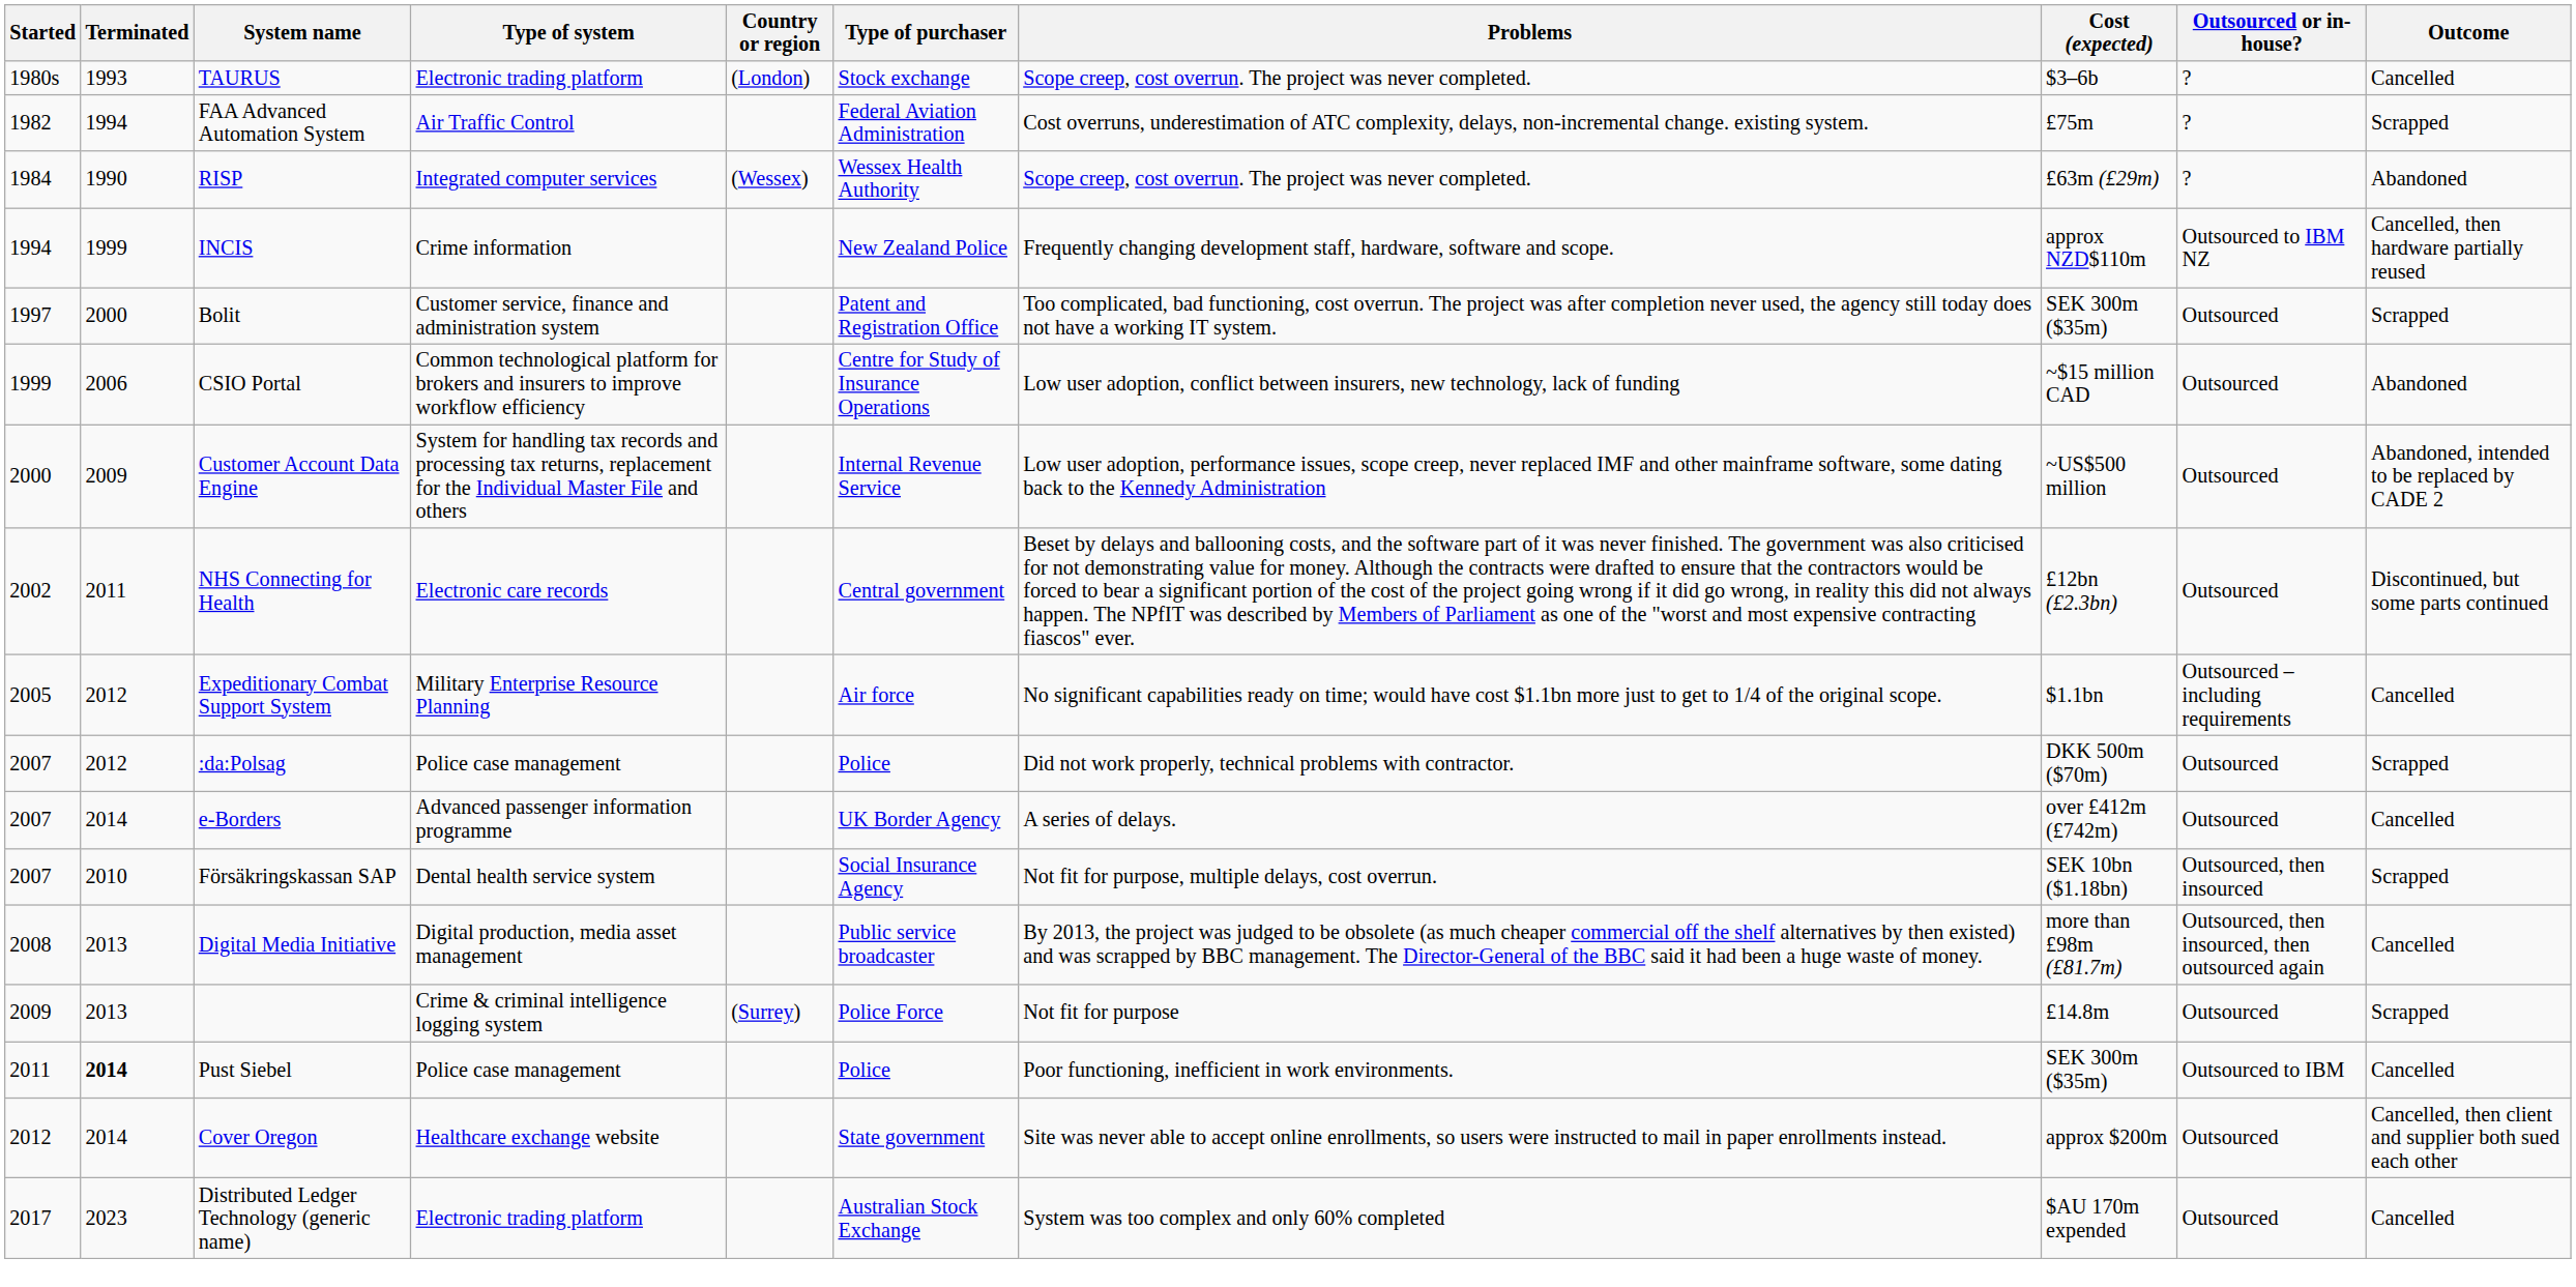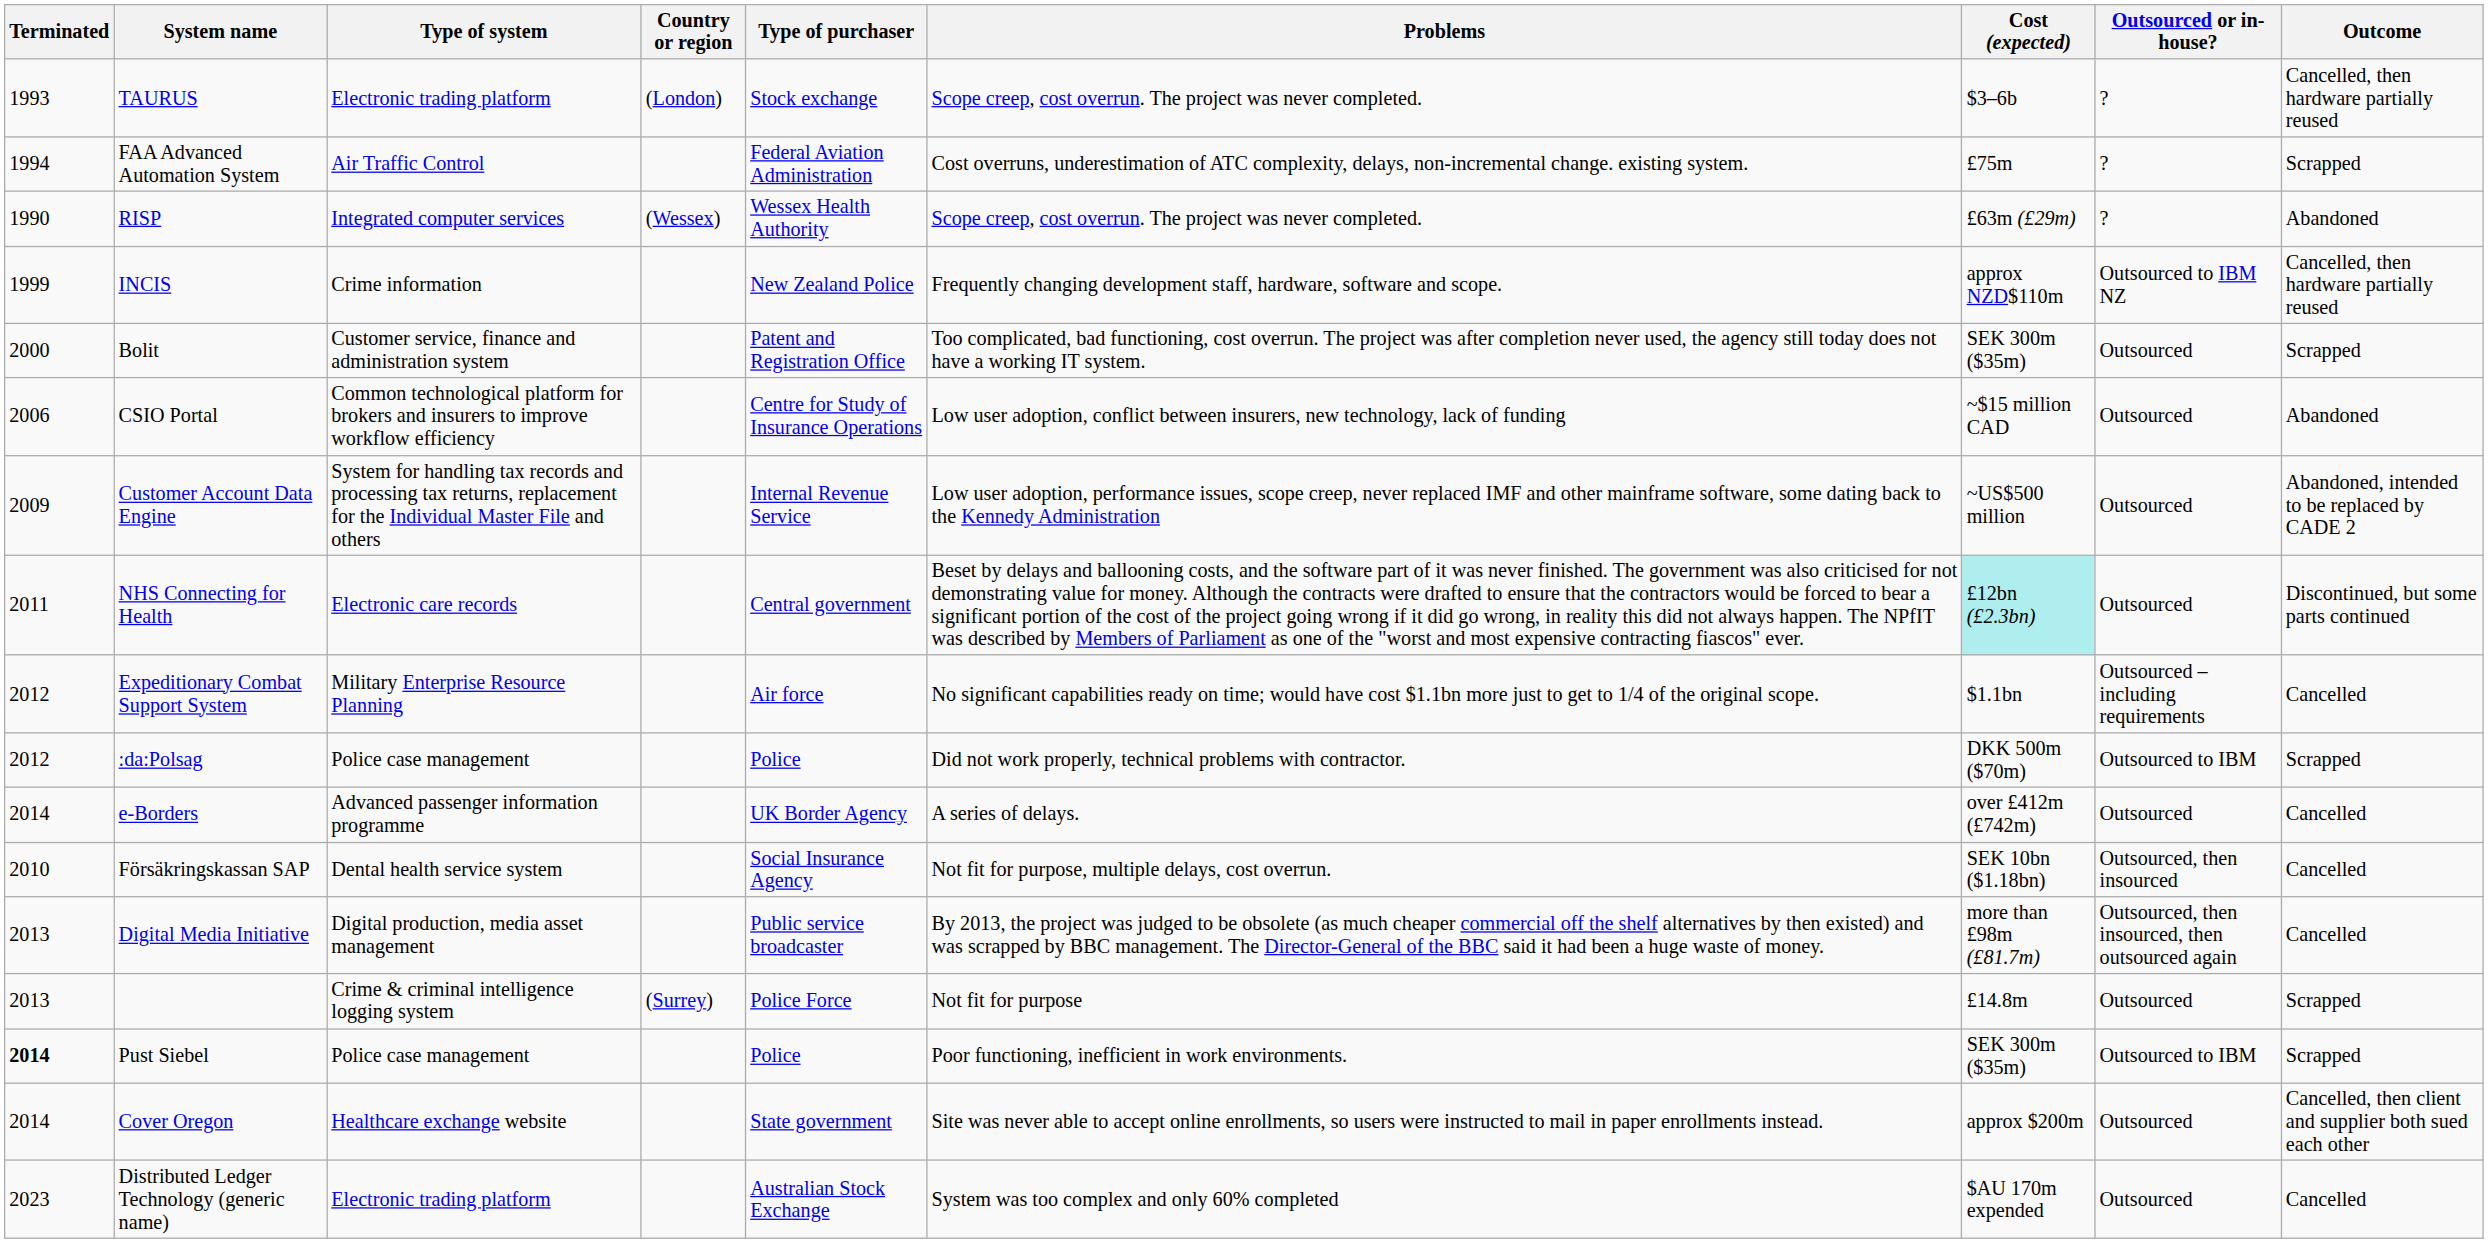 <table class="sortable wikitable" style="width: auto">
 <tr>
-<th>Started</th>
 <th>Terminated</th>
 <th>System name</th>
 <th>Type of system</th>
 <th>Country or region</th>
 <th>Type of purchaser</th>
 <th class="unsortable">Problems</th>
 <th class="unsortable">Cost <em>(expected)</em></th>
 <th><a href='#'>Outsourced</a> or in-house?</th>
 <th class="unsortable">Outcome</th>
 </tr>
 <tr>
-<td>1980s</td>
 <td>1993</td>
 <td><a href='#'>TAURUS</a></td>
 <td><a href='#'>Electronic trading platform</a></td>
 <td> (<a href='#'>London</a>)</td>
 <td><a href='#'>Stock exchange</a></td>
 <td><a href='#'>Scope creep</a>, <a href='#'>cost overrun</a>. The project was never completed.</td>
 <td>$3–6b</td>
 <td>?</td>
-<td>Cancelled</td>
+<td>Cancelled, then hardware partially reused</td>
 </tr>
 <tr>
-<td>1982</td>
 <td>1994</td>
 <td>FAA Advanced Automation System</td>
 <td><a href='#'>Air Traffic Control</a></td>
 <td></td>
 <td><a href='#'>Federal Aviation Administration</a></td>
 <td>Cost overruns, underestimation of ATC complexity, delays, non-incremental change. existing system.</td>
 <td>£75m</td>
 <td>?</td>
 <td>Scrapped</td>
 </tr>
 <tr>
-<td>1984</td>
 <td>1990</td>
 <td><a href='#'>RISP</a></td>
 <td><a href='#'>Integrated computer services</a></td>
 <td> (<a href='#'>Wessex</a>)</td>
 <td><a href='#'>Wessex Health Authority</a></td>
 <td><a href='#'>Scope creep</a>, <a href='#'>cost overrun</a>. The project was never completed.</td>
 <td>£63m <em>(£29m)</em></td>
 <td>?</td>
 <td>Abandoned</td>
 </tr>
 <tr>
-<td>1994</td>
 <td>1999</td>
 <td><a href='#'>INCIS</a></td>
 <td>Crime information</td>
 <td></td>
 <td><a href='#'>New Zealand Police</a></td>
 <td>Frequently changing development staff, hardware, software and scope.</td>
 <td>approx <a href='#'>NZD</a>$110m</td>
 <td>Outsourced to <a href='#'>IBM</a> NZ</td>
 <td>Cancelled, then hardware partially reused</td>
 </tr>
 <tr>
-<td>1997</td>
 <td>2000</td>
 <td>Bolit</td>
 <td>Customer service, finance and administration system</td>
 <td></td>
 <td><a href='#'>Patent and Registration Office</a></td>
 <td>Too complicated, bad functioning, cost overrun. The project was after completion never used, the agency still today does not have a working IT system. </td>
 <td>SEK 300m ($35m)</td>
 <td>Outsourced</td>
 <td>Scrapped</td>
 </tr>
 <tr>
-<td>1999</td>
 <td>2006</td>
 <td>CSIO Portal</td>
 <td>Common technological platform for brokers and insurers to improve workflow efficiency</td>
 <td></td>
 <td><a href='#'>Centre for Study of Insurance Operations</a></td>
 <td>Low user adoption, conflict between insurers, new technology, lack of funding</td>
 <td>~$15 million CAD</td>
 <td>Outsourced</td>
 <td>Abandoned</td>
 </tr>
 <tr>
-<td>2000</td>
 <td>2009</td>
 <td><a href='#'>Customer Account Data Engine</a></td>
 <td>System for handling tax records and processing tax returns, replacement for the <a href='#'>Individual Master File</a> and others</td>
 <td></td>
 <td><a href='#'>Internal Revenue Service</a></td>
 <td>Low user adoption, performance issues, scope creep, never replaced IMF and other mainframe software, some dating back to the <a href='#'>Kennedy Administration</a></td>
 <td>~US$500 million</td>
 <td>Outsourced</td>
 <td>Abandoned, intended to be replaced by CADE 2</td>
 </tr>
 <tr>
-<td>2002</td>
 <td>2011</td>
 <td><a href='#'>NHS Connecting for Health</a></td>
 <td><a href='#'>Electronic care records</a></td>
 <td></td>
 <td><a href='#'>Central government</a></td>
 <td>Beset by delays and ballooning costs, and the software part of it was never finished. The government was also criticised for not demonstrating value for money. Although the contracts were drafted to ensure that the contractors would be forced to bear a significant portion of the cost of the project going wrong if it did go wrong, in reality this did not always happen. The NPfIT was described by <a href='#'>Members of Parliament</a> as one of the "worst and most expensive contracting fiascos" ever.</td>
-<td>£12bn <em>(£2.3bn)</em></td>
+<td style="background: paleturquoise;">£12bn <em>(£2.3bn)</em></td>
 <td>Outsourced</td>
 <td>Discontinued, but some parts continued</td>
 </tr>
 <tr>
-<td>2005</td>
 <td>2012</td>
 <td><a href='#'>Expeditionary Combat Support System</a></td>
 <td>Military <a href='#'>Enterprise Resource Planning</a></td>
 <td></td>
 <td><a href='#'>Air force</a></td>
 <td>No significant capabilities ready on time; would have cost $1.1bn more just to get to 1/4 of the original scope.</td>
 <td>$1.1bn</td>
 <td>Outsourced – including requirements</td>
 <td>Cancelled</td>
 </tr>
 <tr>
-<td>2007</td>
 <td>2012</td>
 <td><a href='#'>:da:Polsag</a></td>
 <td>Police case management</td>
 <td></td>
 <td><a href='#'>Police</a></td>
 <td>Did not work properly, technical problems with contractor.</td>
 <td>DKK 500m ($70m)</td>
-<td>Outsourced</td>
+<td>Outsourced to IBM</td>
 <td>Scrapped</td>
 </tr>
 <tr>
-<td>2007</td>
 <td>2014</td>
 <td><a href='#'>e-Borders</a></td>
 <td>Advanced passenger information programme</td>
 <td></td>
 <td><a href='#'>UK Border Agency</a></td>
 <td>A series of delays.</td>
 <td>over £412m (£742m)</td>
 <td>Outsourced</td>
 <td>Cancelled</td>
 </tr>
 <tr>
-<td>2007</td>
 <td>2010</td>
 <td>Försäkringskassan SAP</td>
 <td>Dental health service system</td>
 <td></td>
 <td><a href='#'>Social Insurance Agency</a></td>
 <td>Not fit for purpose, multiple delays, cost overrun.</td>
 <td>SEK 10bn ($1.18bn)</td>
 <td>Outsourced, then insourced</td>
-<td>Scrapped</td>
+<td>Cancelled</td>
 </tr>
 <tr>
-<td>2008</td>
 <td>2013</td>
 <td><a href='#'>Digital Media Initiative</a></td>
 <td>Digital production, media asset management</td>
 <td></td>
 <td><a href='#'>Public service broadcaster</a></td>
 <td>By 2013, the project was judged to be obsolete (as much cheaper <a href='#'>commercial off the shelf</a> alternatives by then existed) and was scrapped by BBC management. The <a href='#'>Director-General of the BBC</a> said it had been a huge waste of money.</td>
 <td>more than £98m <em>(£81.7m)</em></td>
 <td>Outsourced, then insourced, then outsourced again</td>
 <td>Cancelled</td>
 </tr>
 <tr>
-<td>2009</td>
 <td>2013</td>
 <td></td>
 <td>Crime & criminal intelligence logging system</td>
 <td> (<a href='#'>Surrey</a>)</td>
 <td><a href='#'>Police Force</a></td>
 <td>Not fit for purpose</td>
 <td>£14.8m</td>
 <td>Outsourced</td>
 <td>Scrapped</td>
 </tr>
 <tr>
-<td>2011</td>
 <td><strong>2014</strong></td>
 <td>Pust Siebel</td>
 <td>Police case management</td>
 <td></td>
 <td><a href='#'>Police</a></td>
 <td>Poor functioning, inefficient in work environments.</td>
 <td>SEK 300m ($35m)</td>
 <td>Outsourced to IBM</td>
-<td>Cancelled</td>
+<td>Scrapped</td>
 </tr>
 <tr>
-<td>2012</td>
 <td>2014</td>
 <td><a href='#'>Cover Oregon</a></td>
 <td><a href='#'>Healthcare exchange</a> website</td>
 <td></td>
 <td><a href='#'>State government</a></td>
 <td>Site was never able to accept online enrollments, so users were instructed to mail in paper enrollments instead.</td>
 <td>approx $200m</td>
 <td>Outsourced</td>
 <td>Cancelled, then client and supplier both sued each other</td>
 </tr>
 <tr>
-<td>2017</td>
 <td>2023</td>
 <td>Distributed Ledger Technology (generic name)</td>
 <td><a href='#'>Electronic trading platform</a></td>
 <td></td>
 <td><a href='#'>Australian Stock Exchange</a></td>
 <td>System was too complex and only 60% completed</td>
 <td>$AU 170m expended</td>
 <td>Outsourced</td>
 <td>Cancelled</td>
 </tr>
 </table>
